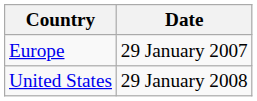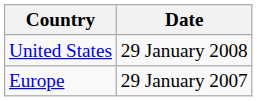 <table class="wikitable">
 <tr>
 <th>Country</th>
 <th>Date</th>
 </tr>
 <tr>
+<td><a href='#'>United States</a></td>
+<td>29 January 2008</td>
+</tr>
+<tr>
 <td><a href='#'>Europe</a></td>
 <td>29 January 2007</td>
 </tr>
-<tr>
-<td><a href='#'>United States</a></td>
-<td>29 January 2008</td>
-</tr>
 </table>
